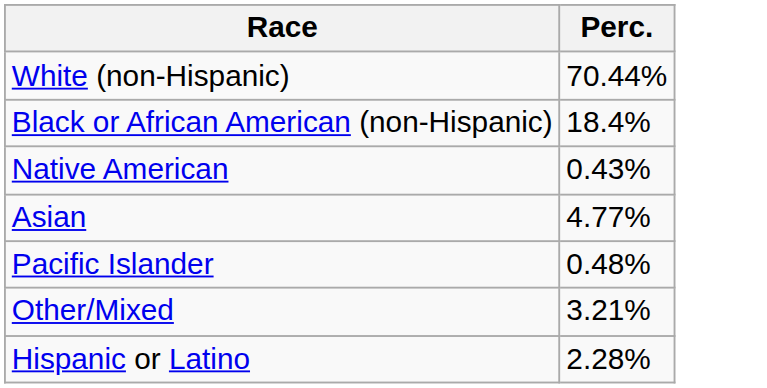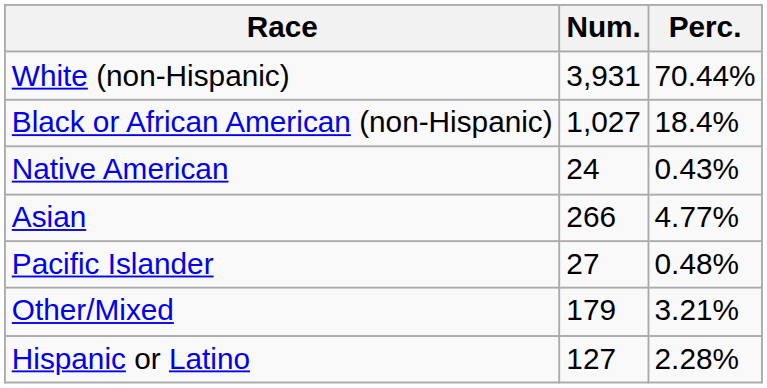 <table class="wikitable">
 <tr>
 <th>Race</th>
+<th>Num.</th>
 <th>Perc.</th>
 </tr>
 <tr>
 <td><a href='#'>White</a> (non-Hispanic)</td>
+<td>3,931</td>
 <td>70.44%</td>
 </tr>
 <tr>
 <td><a href='#'>Black or African American</a> (non-Hispanic)</td>
+<td>1,027</td>
 <td>18.4%</td>
 </tr>
 <tr>
 <td><a href='#'>Native American</a></td>
+<td>24</td>
 <td>0.43%</td>
 </tr>
 <tr>
 <td><a href='#'>Asian</a></td>
+<td>266</td>
 <td>4.77%</td>
 </tr>
 <tr>
 <td><a href='#'>Pacific Islander</a></td>
+<td>27</td>
 <td>0.48%</td>
 </tr>
 <tr>
 <td><a href='#'>Other/Mixed</a></td>
+<td>179</td>
 <td>3.21%</td>
 </tr>
 <tr>
 <td><a href='#'>Hispanic</a> or <a href='#'>Latino</a></td>
+<td>127</td>
 <td>2.28%</td>
 </tr>
 </table>
